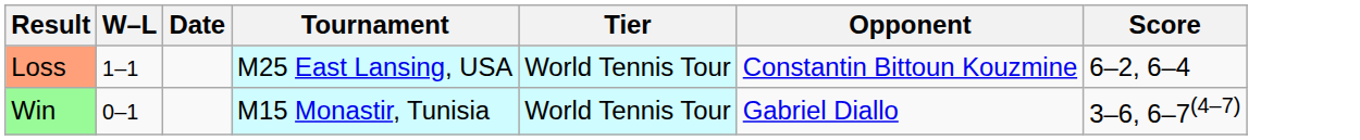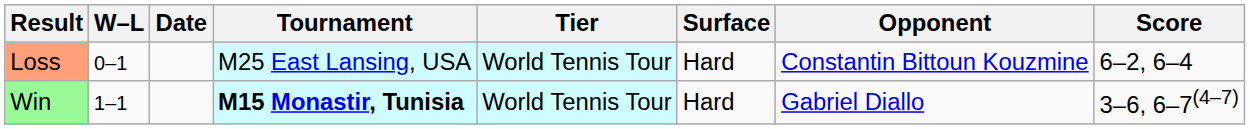 <table class="sortable wikitable">
 <tr>
 <th>Result</th>
 <th class="unsortable">W–L</th>
 <th>Date</th>
 <th>Tournament</th>
 <th>Tier</th>
+<th>Surface</th>
 <th>Opponent</th>
 <th class="unsortable">Score</th>
 </tr>
 <tr>
 <td bgcolor=FFA07A>Loss</td>
-<td><small>1–1</small></td>
+<td><small>0–1</small></td>
 <td></td>
 <td style="background:#cffcff;">M25 <a href='#'>East Lansing</a>, USA</td>
 <td style="background:#cffcff;">World Tennis Tour</td>
+<td>Hard</td>
 <td> <a href='#'>Constantin Bittoun Kouzmine</a></td>
 <td>6–2, 6–4</td>
 </tr>
 <tr>
 <td bgcolor=98FB98>Win</td>
-<td><small>0–1</small></td>
+<td><small>1–1</small></td>
 <td></td>
-<td style="background:#cffcff;">M15 <a href='#'>Monastir</a>, Tunisia</td>
+<td style="background:#cffcff;"><strong>M15 <a href='#'>Monastir</a>, Tunisia</strong></td>
 <td style="background:#cffcff;">World Tennis Tour</td>
+<td>Hard</td>
 <td> <a href='#'>Gabriel Diallo</a></td>
 <td>3–6, 6–7<sup>(4–7)</sup></td>
 </tr>
 </table>
